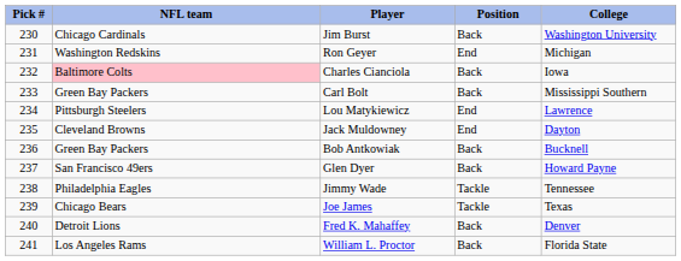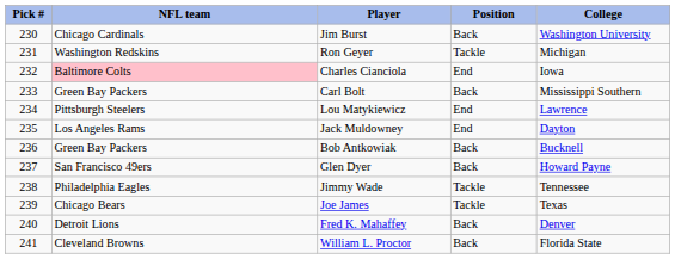 <table class="wikitable sortable sortable" style="width: 100%">
 <tr>
 <th style="background:#A8BDEC;" width=7%>Pick #</th>
 <th width=40% style="background:#A8BDEC;">NFL team</th>
 <th width=20% style="background:#A8BDEC;">Player</th>
 <th width=13% style="background:#A8BDEC;">Position</th>
 <th style="background:#A8BDEC;">College</th>
 </tr>
 <tr>
 <td align=center>230</td>
 <td>Chicago Cardinals</td>
 <td>Jim Burst</td>
 <td>Back</td>
 <td><a href='#'>Washington University</a></td>
 </tr>
 <tr>
 <td align=center>231</td>
 <td>Washington Redskins</td>
 <td>Ron Geyer</td>
-<td>End</td>
+<td>Tackle</td>
 <td>Michigan</td>
 </tr>
 <tr>
 <td align=center>232</td>
 <td style="background: pink;">Baltimore Colts</td>
 <td>Charles Cianciola</td>
-<td>Back</td>
+<td>End</td>
 <td>Iowa</td>
 </tr>
 <tr>
 <td align=center>233</td>
 <td>Green Bay Packers</td>
 <td>Carl Bolt</td>
 <td>Back</td>
 <td>Mississippi Southern</td>
 </tr>
 <tr>
 <td align=center>234</td>
 <td>Pittsburgh Steelers</td>
 <td>Lou Matykiewicz</td>
 <td>End</td>
 <td><a href='#'>Lawrence</a></td>
 </tr>
 <tr>
 <td align=center>235</td>
-<td>Cleveland Browns</td>
+<td>Los Angeles Rams</td>
 <td>Jack Muldowney</td>
 <td>End</td>
 <td><a href='#'>Dayton</a></td>
 </tr>
 <tr>
 <td align=center>236</td>
 <td>Green Bay Packers</td>
 <td>Bob Antkowiak</td>
 <td>Back</td>
 <td><a href='#'>Bucknell</a></td>
 </tr>
 <tr>
 <td align=center>237</td>
 <td>San Francisco 49ers</td>
 <td>Glen Dyer</td>
 <td>Back</td>
 <td><a href='#'>Howard Payne</a></td>
 </tr>
 <tr>
 <td align=center>238</td>
 <td>Philadelphia Eagles</td>
 <td>Jimmy Wade</td>
 <td>Tackle</td>
 <td>Tennessee</td>
 </tr>
 <tr>
 <td align=center>239</td>
 <td>Chicago Bears</td>
 <td><a href='#'>Joe James</a></td>
 <td>Tackle</td>
 <td>Texas</td>
 </tr>
 <tr>
 <td align=center>240</td>
 <td>Detroit Lions</td>
 <td><a href='#'>Fred K. Mahaffey</a></td>
 <td>Back</td>
 <td><a href='#'>Denver</a></td>
 </tr>
 <tr>
 <td align=center>241</td>
-<td>Los Angeles Rams</td>
+<td>Cleveland Browns</td>
 <td><a href='#'>William L. Proctor</a></td>
 <td>Back</td>
 <td>Florida State</td>
 </tr>
 </table>
